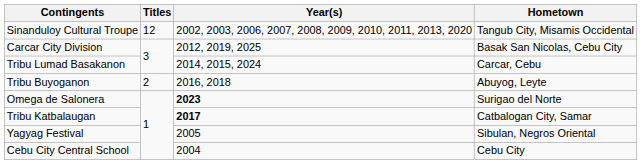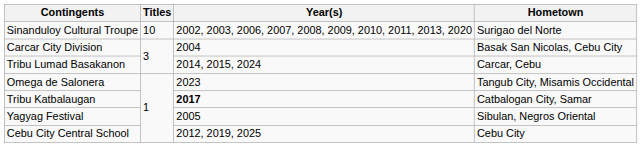 <table class="wikitable sortable">
 <tr>
 <th>Contingents</th>
 <th>Titles</th>
 <th>Year(s)</th>
 <th>Hometown</th>
 </tr>
 <tr>
 <td>Sinanduloy Cultural Troupe</td>
-<td>12</td>
+<td>10</td>
 <td>2002, 2003, 2006, 2007, 2008, 2009, 2010, 2011, 2013, 2020</td>
-<td>Tangub City, Misamis Occidental</td>
+<td>Surigao del Norte</td>
 </tr>
 <tr>
 <td>Carcar City Division</td>
 <td rowspan="2">3</td>
-<td>2012, 2019, 2025</td>
+<td>2004</td>
 <td>Basak San Nicolas, Cebu City</td>
 </tr>
 <tr>
 <td>Tribu Lumad Basakanon</td>
 <td>2014, 2015, 2024</td>
 <td>Carcar, Cebu</td>
 </tr>
 <tr>
-<td>Tribu Buyoganon</td>
-<td>2</td>
-<td>2016, 2018</td>
-<td>Abuyog, Leyte</td>
-</tr>
-<tr>
 <td>Omega de Salonera</td>
 <td rowspan="4">1</td>
-<td><strong>2023</strong></td>
-<td>Surigao del Norte</td>
+<td>2023</td>
+<td>Tangub City, Misamis Occidental</td>
 </tr>
 <tr>
 <td>Tribu Katbalaugan</td>
 <td><strong>2017</strong></td>
 <td>Catbalogan City, Samar</td>
 </tr>
 <tr>
 <td>Yagyag Festival</td>
 <td>2005</td>
 <td>Sibulan, Negros Oriental</td>
 </tr>
 <tr>
 <td>Cebu City Central School</td>
-<td>2004</td>
+<td>2012, 2019, 2025</td>
 <td>Cebu City</td>
 </tr>
 </table>
